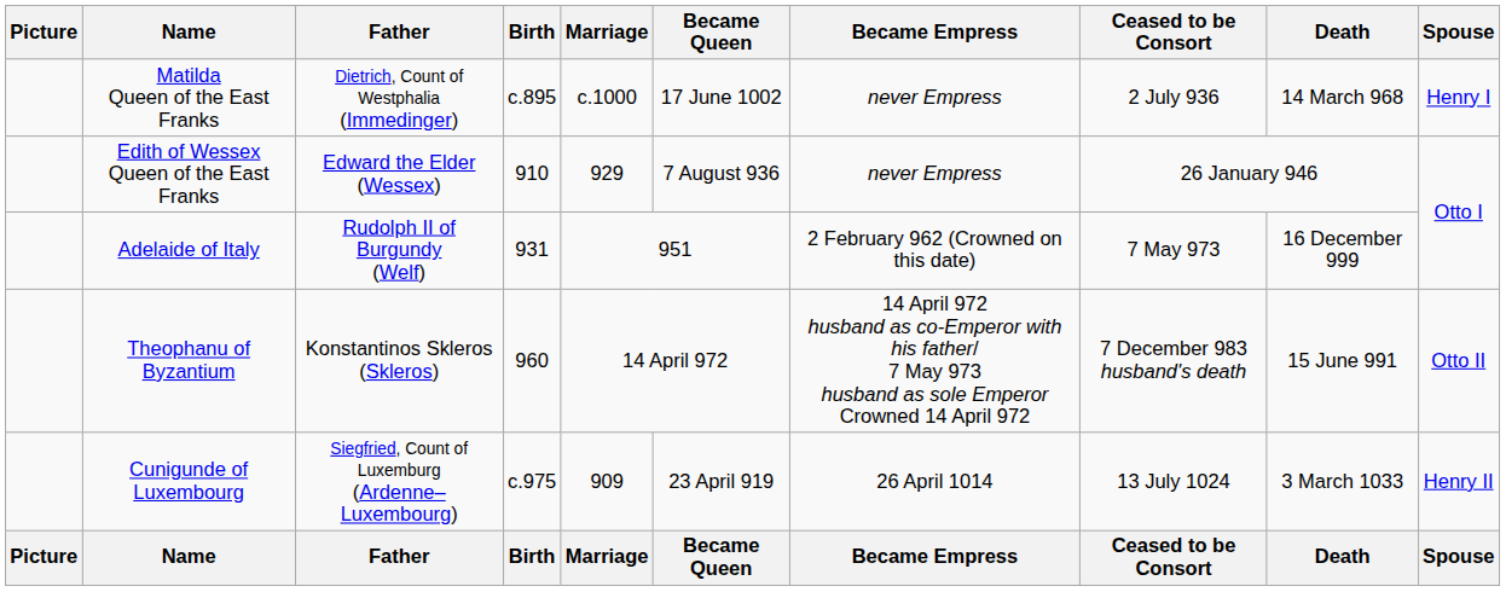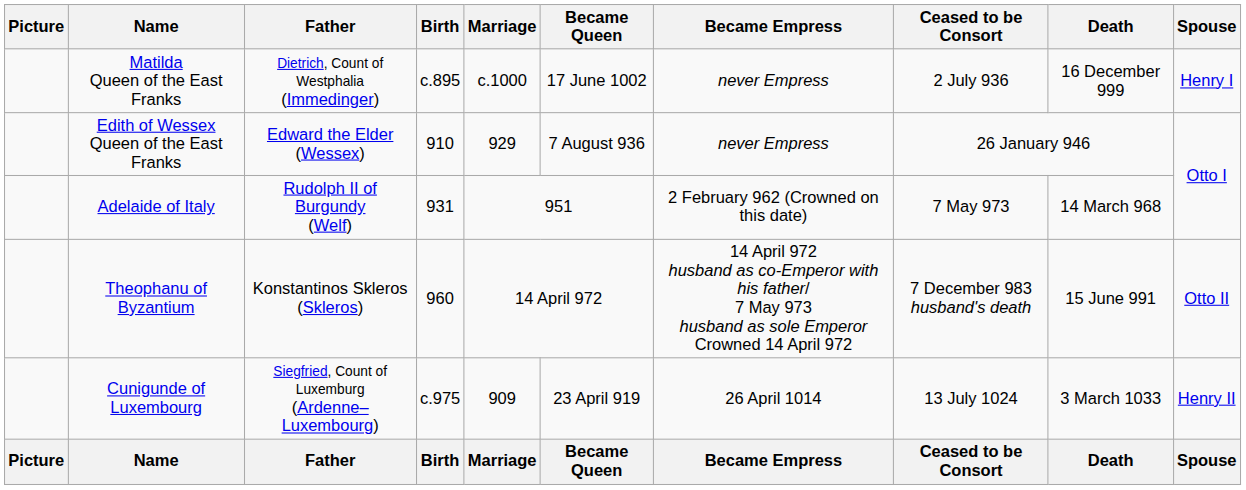 <table width=95% class="wikitable">
 <tr>
 <th>Picture</th>
 <th>Name</th>
 <th>Father</th>
 <th>Birth</th>
 <th>Marriage</th>
 <th>Became Queen</th>
 <th>Became Empress</th>
 <th>Ceased to be Consort</th>
 <th>Death</th>
 <th>Spouse</th>
 </tr>
 <tr>
 <td align=center></td>
 <td align=center><a href='#'>Matilda</a><br>Queen of the East Franks</td>
 <td align="center"><small><a href='#'>Dietrich</a>, Count of Westphalia<br></small>(<a href='#'>Immedinger</a>)</td>
 <td align="center">c.895</td>
 <td align="center">c.1000</td>
 <td align="center">17 June 1002</td>
 <td align="center"><em>never Empress</em></td>
 <td align="center">2 July 936</td>
-<td align="center">14 March 968</td>
+<td align="center">16 December 999</td>
 <td align="center"><a href='#'>Henry I</a></td>
 </tr>
 <tr>
 <td align=center></td>
 <td align=center><a href='#'>Edith of Wessex</a><br>Queen of the East Franks</td>
 <td align="center"><a href='#'>Edward the Elder</a> <br>(<a href='#'>Wessex</a>)</td>
 <td align="center">910</td>
 <td align="center">929</td>
 <td align="center">7 August 936</td>
 <td align="center"><em>never Empress</em></td>
 <td align="center" colspan="2">26 January 946</td>
 <td align="center" rowspan="2"><a href='#'>Otto I</a></td>
 </tr>
 <tr>
 <td align=center></td>
 <td align=center><a href='#'>Adelaide of Italy</a></td>
 <td align="center"><a href='#'>Rudolph II of Burgundy</a><br>(<a href='#'>Welf</a>)</td>
 <td align="center">931</td>
 <td align="center" colspan="2">951</td>
 <td align="center">2 February 962 (Crowned on this date)</td>
 <td align="center">7 May 973</td>
-<td align="center">16 December 999</td>
+<td align="center">14 March 968</td>
 </tr>
 <tr>
 <td align=center></td>
 <td align=center><a href='#'>Theophanu of Byzantium</a></td>
 <td align="center">Konstantinos Skleros<br>(<a href='#'>Skleros</a>)</td>
 <td align="center">960</td>
 <td align="center" colspan="2">14 April 972</td>
 <td align="center">14 April 972<br><em>husband as co-Emperor with his father</em>/<br>7 May 973<br><em>husband as sole Emperor</em><br>Crowned 14 April 972</td>
 <td align="center">7 December 983<br><em>husband's death</em></td>
 <td align="center">15 June 991</td>
 <td align="center"><a href='#'>Otto II</a></td>
 </tr>
 <tr>
 <td align=center></td>
 <td align=center><a href='#'>Cunigunde of Luxembourg</a></td>
 <td align="center"><small><a href='#'>Siegfried</a>, Count of Luxemburg<br></small>(<a href='#'>Ardenne–Luxembourg</a>)</td>
 <td align="center">c.975</td>
 <td align="center">909</td>
 <td align="center">23 April 919</td>
 <td align="center">26 April 1014</td>
 <td align="center">13 July 1024</td>
 <td align="center">3 March 1033</td>
 <td align="center"><a href='#'>Henry II</a></td>
 </tr>
 <tr>
 <th>Picture</th>
 <th>Name</th>
 <th>Father</th>
 <th>Birth</th>
 <th>Marriage</th>
 <th>Became Queen</th>
 <th>Became Empress</th>
 <th>Ceased to be Consort</th>
 <th>Death</th>
 <th>Spouse</th>
 </tr>
 </table>
